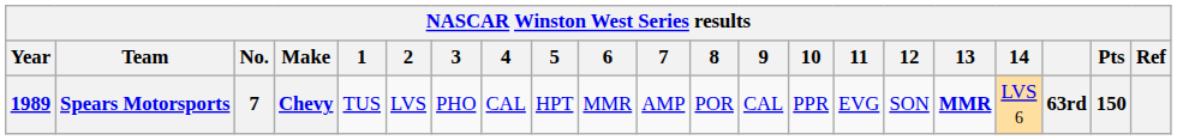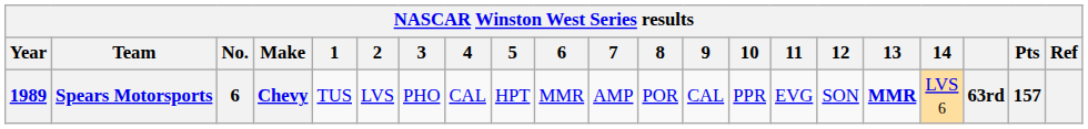 <table class="wikitable" style="text-align:center; font-size:75%">
 <tr>
 <th colspan=21><a href='#'>NASCAR</a> <a href='#'>Winston West Series</a> results</th>
 </tr>
 <tr>
 <th>Year</th>
 <th>Team</th>
 <th>No.</th>
 <th>Make</th>
 <th>1</th>
 <th>2</th>
 <th>3</th>
 <th>4</th>
 <th>5</th>
 <th>6</th>
 <th>7</th>
 <th>8</th>
 <th>9</th>
 <th>10</th>
 <th>11</th>
 <th>12</th>
 <th>13</th>
 <th>14</th>
 <th></th>
 <th>Pts</th>
 <th>Ref</th>
 </tr>
 <tr>
 <th><a href='#'>1989</a></th>
 <th><a href='#'>Spears Motorsports</a></th>
-<th>7</th>
+<th>6</th>
 <th><a href='#'>Chevy</a></th>
 <td><a href='#'>TUS</a></td>
 <td><a href='#'>LVS</a></td>
 <td><a href='#'>PHO</a></td>
 <td><a href='#'>CAL</a></td>
 <td><a href='#'>HPT</a></td>
 <td><a href='#'>MMR</a></td>
 <td><a href='#'>AMP</a></td>
 <td><a href='#'>POR</a></td>
 <td><a href='#'>CAL</a></td>
 <td><a href='#'>PPR</a></td>
 <td><a href='#'>EVG</a></td>
 <td><a href='#'>SON</a></td>
 <td><strong><a href='#'>MMR</a></strong></td>
 <td style="background:#FFDF9F;"><a href='#'>LVS</a><br><small>6</small></td>
 <th>63rd</th>
-<th>150</th>
+<th>157</th>
 <th></th>
 </tr>
 </table>
